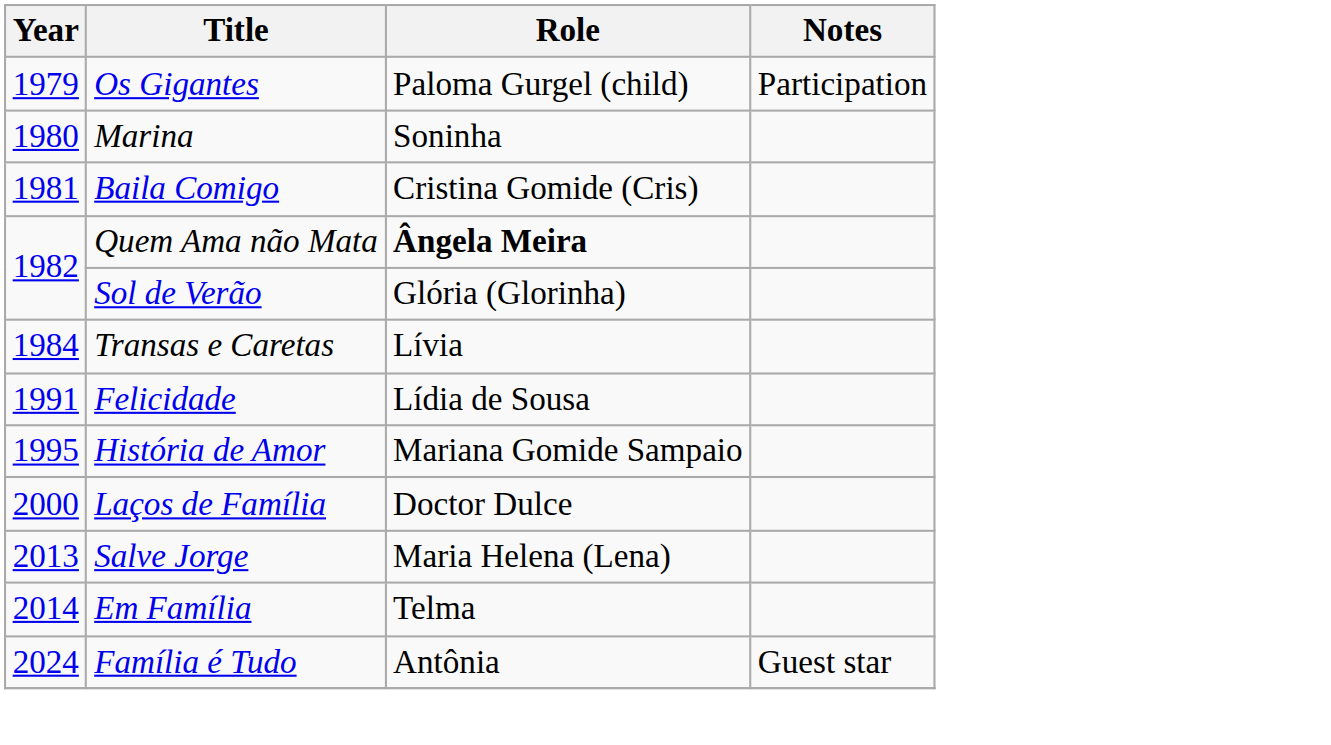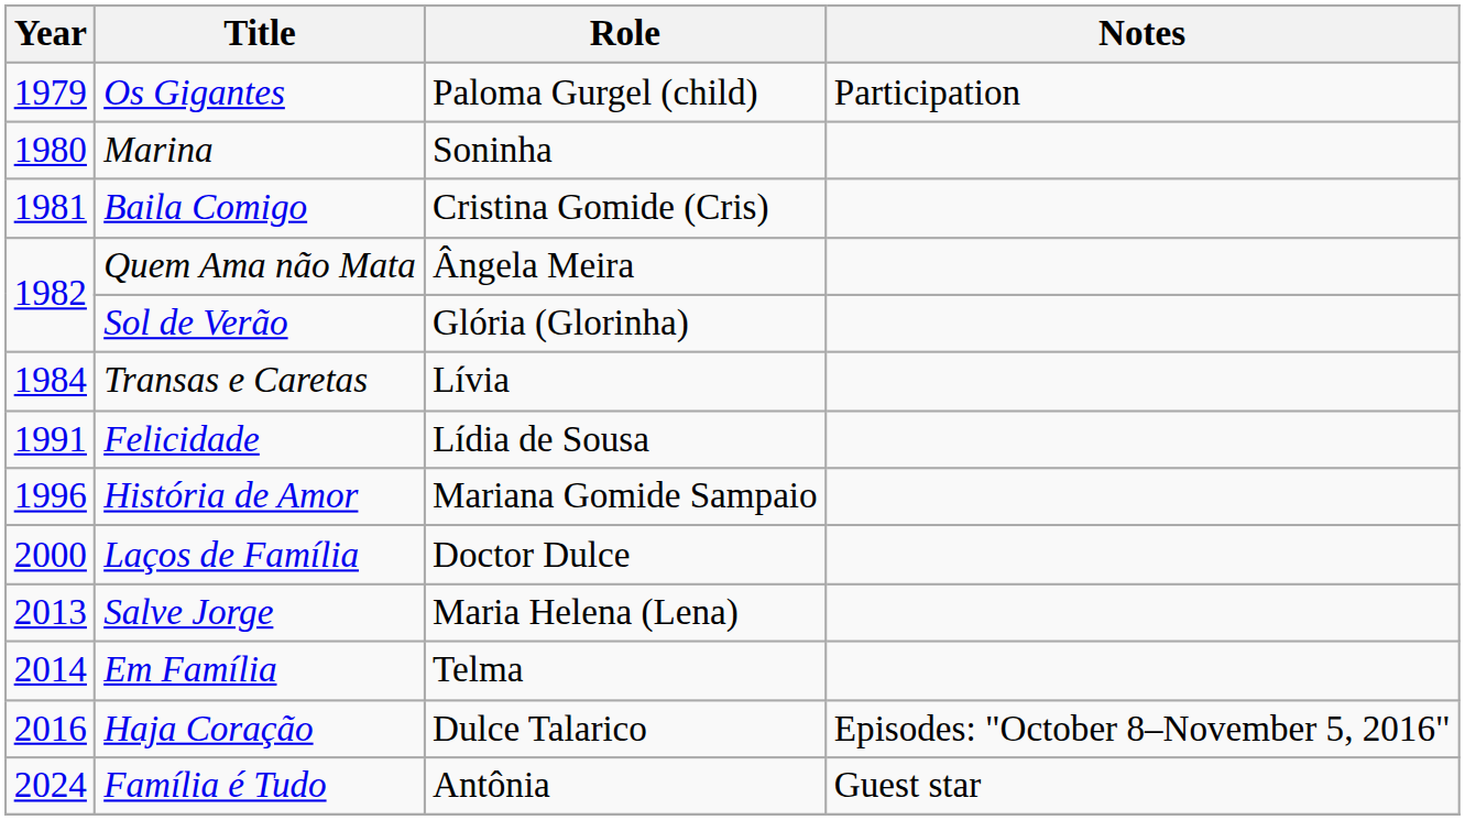 <table class="wikitable">
 <tr>
 <th>Year</th>
 <th>Title</th>
 <th>Role</th>
 <th>Notes</th>
 </tr>
 <tr>
 <td><a href='#'>1979</a></td>
 <td><em><a href='#'>Os Gigantes</a></em></td>
 <td>Paloma Gurgel (child)</td>
 <td>Participation</td>
 </tr>
 <tr>
 <td><a href='#'>1980</a></td>
 <td><em>Marina</em></td>
 <td>Soninha</td>
 <td></td>
 </tr>
 <tr>
 <td><a href='#'>1981</a></td>
 <td><em><a href='#'>Baila Comigo</a></em></td>
 <td>Cristina Gomide (Cris)</td>
 <td></td>
 </tr>
 <tr>
 <td rowspan="2"><a href='#'>1982</a></td>
 <td><em>Quem Ama não Mata</em></td>
-<td><strong>Ângela Meira</strong></td>
+<td>Ângela Meira</td>
 <td></td>
 </tr>
 <tr>
 <td><em><a href='#'>Sol de Verão</a></em></td>
 <td>Glória (Glorinha)</td>
 <td></td>
 </tr>
 <tr>
 <td><a href='#'>1984</a></td>
 <td><em>Transas e Caretas</em></td>
 <td>Lívia</td>
 <td></td>
 </tr>
 <tr>
 <td><a href='#'>1991</a></td>
 <td><em><a href='#'>Felicidade</a></em></td>
 <td>Lídia de Sousa</td>
 <td></td>
 </tr>
 <tr>
-<td><a href='#'>1995</a></td>
+<td><a href='#'>1996</a></td>
 <td><em><a href='#'>História de Amor</a></em></td>
 <td>Mariana Gomide Sampaio</td>
 <td></td>
 </tr>
 <tr>
 <td><a href='#'>2000</a></td>
 <td><em><a href='#'>Laços de Família</a></em></td>
 <td>Doctor Dulce</td>
 <td></td>
 </tr>
 <tr>
 <td><a href='#'>2013</a></td>
 <td><em><a href='#'>Salve Jorge</a></em></td>
 <td>Maria Helena (Lena)</td>
 <td></td>
 </tr>
 <tr>
 <td><a href='#'>2014</a></td>
 <td><em><a href='#'>Em Família</a></em></td>
 <td>Telma</td>
 <td></td>
 </tr>
 <tr>
+<td><a href='#'>2016</a></td>
+<td><em><a href='#'>Haja Coração</a></em></td>
+<td>Dulce Talarico</td>
+<td>Episodes: "October 8–November 5, 2016"</td>
+</tr>
+<tr>
 <td><a href='#'>2024</a></td>
 <td><em><a href='#'>Família é Tudo</a></em></td>
 <td>Antônia</td>
 <td>Guest star</td>
 </tr>
 <tr>
 </tr>
 </table>
